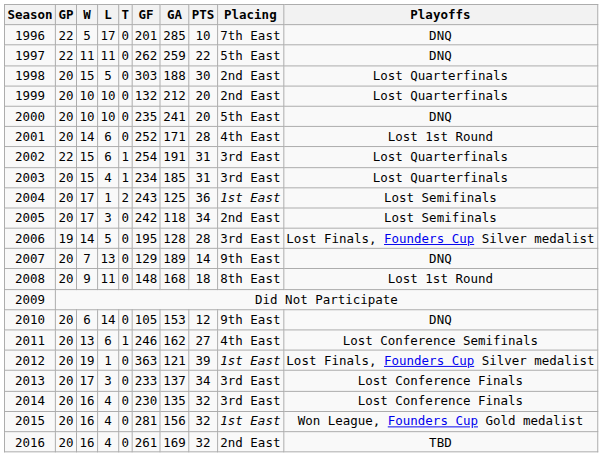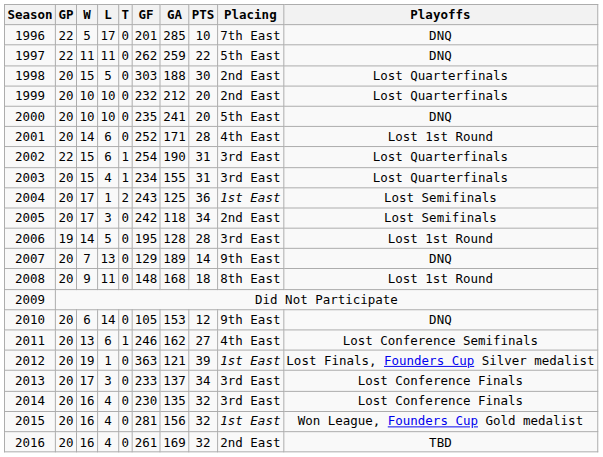 <table class="wikitable" style="text-align:center">
 <tr>
 <th>Season</th>
 <th>GP</th>
 <th>W</th>
 <th>L</th>
 <th>T</th>
 <th>GF</th>
 <th>GA</th>
 <th>PTS</th>
 <th>Placing</th>
 <th>Playoffs</th>
 </tr>
 <tr>
 <td>1996</td>
 <td>22</td>
 <td>5</td>
 <td>17</td>
 <td>0</td>
 <td>201</td>
 <td>285</td>
 <td>10</td>
 <td>7th East</td>
 <td>DNQ</td>
 </tr>
 <tr>
 <td>1997</td>
 <td>22</td>
 <td>11</td>
 <td>11</td>
 <td>0</td>
 <td>262</td>
 <td>259</td>
 <td>22</td>
 <td>5th East</td>
 <td>DNQ</td>
 </tr>
 <tr>
 <td>1998</td>
 <td>20</td>
 <td>15</td>
 <td>5</td>
 <td>0</td>
 <td>303</td>
 <td>188</td>
 <td>30</td>
 <td>2nd East</td>
 <td>Lost Quarterfinals</td>
 </tr>
 <tr>
 <td>1999</td>
 <td>20</td>
 <td>10</td>
 <td>10</td>
 <td>0</td>
-<td>132</td>
+<td>232</td>
 <td>212</td>
 <td>20</td>
 <td>2nd East</td>
 <td>Lost Quarterfinals</td>
 </tr>
 <tr>
 <td>2000</td>
 <td>20</td>
 <td>10</td>
 <td>10</td>
 <td>0</td>
 <td>235</td>
 <td>241</td>
 <td>20</td>
 <td>5th East</td>
 <td>DNQ</td>
 </tr>
 <tr>
 <td>2001</td>
 <td>20</td>
 <td>14</td>
 <td>6</td>
 <td>0</td>
 <td>252</td>
 <td>171</td>
 <td>28</td>
 <td>4th East</td>
 <td>Lost 1st Round</td>
 </tr>
 <tr>
 <td>2002</td>
 <td>22</td>
 <td>15</td>
 <td>6</td>
 <td>1</td>
 <td>254</td>
-<td>191</td>
+<td>190</td>
 <td>31</td>
 <td>3rd East</td>
 <td>Lost Quarterfinals</td>
 </tr>
 <tr>
 <td>2003</td>
 <td>20</td>
 <td>15</td>
 <td>4</td>
 <td>1</td>
 <td>234</td>
-<td>185</td>
+<td>155</td>
 <td>31</td>
 <td>3rd East</td>
 <td>Lost Quarterfinals</td>
 </tr>
 <tr>
 <td>2004</td>
 <td>20</td>
 <td>17</td>
 <td>1</td>
 <td>2</td>
 <td>243</td>
 <td>125</td>
 <td>36</td>
 <td><em>1st East</em></td>
 <td>Lost Semifinals</td>
 </tr>
 <tr>
 <td>2005</td>
 <td>20</td>
 <td>17</td>
 <td>3</td>
 <td>0</td>
 <td>242</td>
 <td>118</td>
 <td>34</td>
 <td>2nd East</td>
 <td>Lost Semifinals</td>
 </tr>
 <tr>
 <td>2006</td>
 <td>19</td>
 <td>14</td>
 <td>5</td>
 <td>0</td>
 <td>195</td>
 <td>128</td>
 <td>28</td>
 <td>3rd East</td>
-<td>Lost Finals, <a href='#'>Founders Cup</a> Silver medalist</td>
+<td>Lost 1st Round</td>
 </tr>
 <tr>
 <td>2007</td>
 <td>20</td>
 <td>7</td>
 <td>13</td>
 <td>0</td>
 <td>129</td>
 <td>189</td>
 <td>14</td>
 <td>9th East</td>
 <td>DNQ</td>
 </tr>
 <tr>
 <td>2008</td>
 <td>20</td>
 <td>9</td>
 <td>11</td>
 <td>0</td>
 <td>148</td>
 <td>168</td>
 <td>18</td>
 <td>8th East</td>
 <td>Lost 1st Round</td>
 </tr>
 <tr>
 <td>2009</td>
 <td colspan="11">Did Not Participate</td>
 </tr>
 <tr>
 <td>2010</td>
 <td>20</td>
 <td>6</td>
 <td>14</td>
 <td>0</td>
 <td>105</td>
 <td>153</td>
 <td>12</td>
 <td>9th East</td>
 <td>DNQ</td>
 </tr>
 <tr>
 <td>2011</td>
 <td>20</td>
 <td>13</td>
 <td>6</td>
 <td>1</td>
 <td>246</td>
 <td>162</td>
 <td>27</td>
 <td>4th East</td>
 <td>Lost Conference Semifinals</td>
 </tr>
 <tr>
 <td>2012</td>
 <td>20</td>
 <td>19</td>
 <td>1</td>
 <td>0</td>
 <td>363</td>
 <td>121</td>
 <td>39</td>
 <td><em>1st East</em></td>
 <td>Lost Finals, <a href='#'>Founders Cup</a> Silver medalist</td>
 </tr>
 <tr>
 <td>2013</td>
 <td>20</td>
 <td>17</td>
 <td>3</td>
 <td>0</td>
 <td>233</td>
 <td>137</td>
 <td>34</td>
 <td>3rd East</td>
 <td>Lost Conference Finals</td>
 </tr>
 <tr>
 <td>2014</td>
 <td>20</td>
 <td>16</td>
 <td>4</td>
 <td>0</td>
 <td>230</td>
 <td>135</td>
 <td>32</td>
 <td>3rd East</td>
 <td>Lost Conference Finals</td>
 </tr>
 <tr>
 <td>2015</td>
 <td>20</td>
 <td>16</td>
 <td>4</td>
 <td>0</td>
 <td>281</td>
 <td>156</td>
 <td>32</td>
 <td><em>1st East</em></td>
 <td>Won League, <a href='#'>Founders Cup</a> Gold medalist</td>
 </tr>
 <tr>
 <td>2016</td>
 <td>20</td>
 <td>16</td>
 <td>4</td>
 <td>0</td>
 <td>261</td>
 <td>169</td>
 <td>32</td>
 <td>2nd East</td>
 <td>TBD</td>
 </tr>
 </table>
